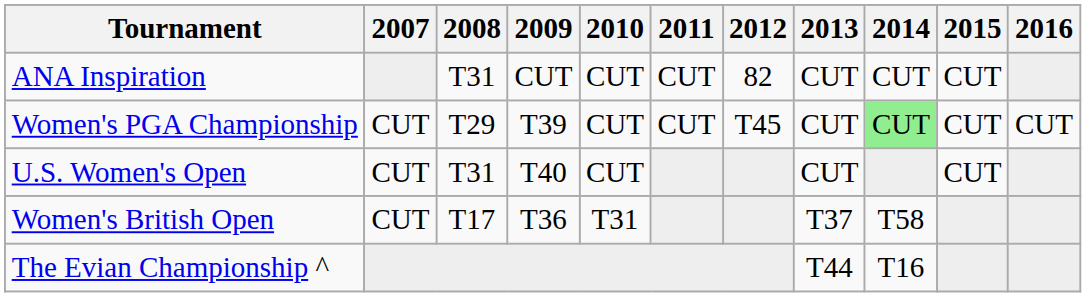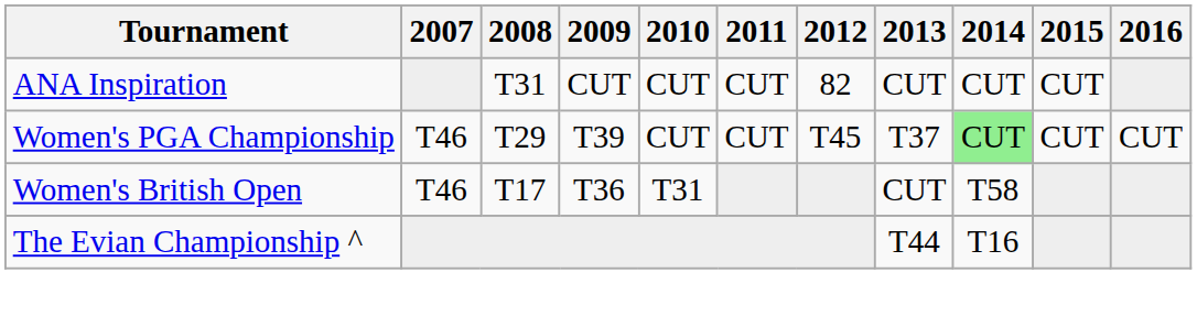 <table class="wikitable" style="font-size:95%;text-align:center;">
 <tr>
 <th>Tournament</th>
 <th>2007</th>
 <th>2008</th>
 <th>2009</th>
 <th>2010</th>
 <th>2011</th>
 <th>2012</th>
 <th>2013</th>
 <th>2014</th>
 <th>2015</th>
 <th>2016</th>
 </tr>
 <tr>
 <td align=left><a href='#'>ANA Inspiration</a></td>
 <td style="background:#eeeeee;"></td>
 <td>T31</td>
 <td>CUT</td>
 <td>CUT</td>
 <td>CUT</td>
 <td>82</td>
 <td>CUT</td>
 <td>CUT</td>
 <td>CUT</td>
 <td style="background:#eeeeee;"></td>
 </tr>
 <tr>
 <td align=left><a href='#'>Women's PGA Championship</a></td>
-<td>CUT</td>
+<td>T46</td>
 <td>T29</td>
 <td>T39</td>
 <td>CUT</td>
 <td>CUT</td>
 <td>T45</td>
-<td>CUT</td>
+<td>T37</td>
 <td style="background: lightgreen;">CUT</td>
 <td>CUT</td>
 <td>CUT</td>
 </tr>
 <tr>
-<td align=left><a href='#'>U.S. Women's Open</a></td>
-<td>CUT</td>
-<td>T31</td>
-<td>T40</td>
-<td>CUT</td>
-<td style="background:#eeeeee;"></td>
-<td style="background:#eeeeee;"></td>
-<td>CUT</td>
-<td style="background:#eeeeee;"></td>
-<td>CUT</td>
-<td style="background:#eeeeee;"></td>
-</tr>
-<tr>
 <td align=left><a href='#'>Women's British Open</a></td>
-<td>CUT</td>
+<td>T46</td>
 <td>T17</td>
 <td>T36</td>
 <td>T31</td>
 <td style="background:#eeeeee;"></td>
 <td style="background:#eeeeee;"></td>
-<td>T37</td>
+<td>CUT</td>
 <td>T58</td>
 <td style="background:#eeeeee;"></td>
 <td style="background:#eeeeee;"></td>
 </tr>
 <tr>
 <td align=left><a href='#'>The Evian Championship</a> ^</td>
 <td style="background:#eeeeee;" colspan=6></td>
 <td>T44</td>
 <td>T16</td>
 <td style="background:#eeeeee;"></td>
 <td style="background:#eeeeee;"></td>
 </tr>
 </table>
